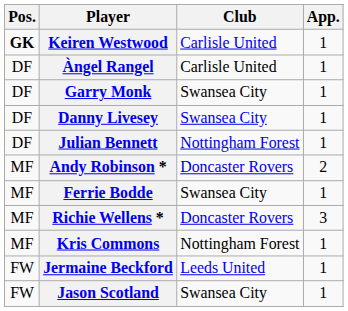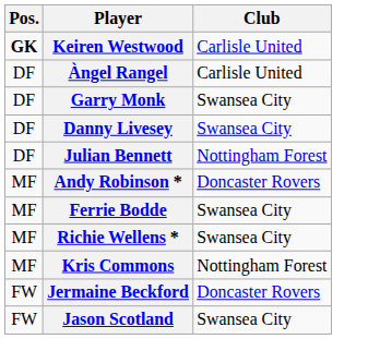 <table class="wikitable plainrowheaders" style="text-align: left">
 <tr>
 <th scope=col>Pos.</th>
 <th scope=col>Player</th>
 <th scope=col>Club</th>
-<th scope=col>App.</th>
 </tr>
 <tr>
 <td style=text-align:center><strong>GK</strong></td>
 <th scope=row><a href='#'>Keiren Westwood</a></th>
 <td><a href='#'>Carlisle United</a></td>
-<td style=text-align:center>1</td>
 </tr>
 <tr>
 <td style=text-align:center>DF</td>
 <th scope=row><a href='#'>Àngel Rangel</a></th>
 <td>Carlisle United</td>
-<td style=text-align:center>1</td>
 </tr>
 <tr>
 <td style=text-align:center>DF</td>
 <th scope=row><a href='#'>Garry Monk</a></th>
 <td>Swansea City</td>
-<td style=text-align:center>1</td>
 </tr>
 <tr>
 <td style=text-align:center>DF</td>
 <th scope=row><a href='#'>Danny Livesey</a></th>
 <td><a href='#'>Swansea City</a></td>
-<td style=text-align:center>1</td>
 </tr>
 <tr>
 <td style=text-align:center>DF</td>
 <th scope=row><a href='#'>Julian Bennett</a></th>
 <td><a href='#'>Nottingham Forest</a></td>
-<td style=text-align:center>1</td>
 </tr>
 <tr>
 <td style=text-align:center>MF</td>
 <th scope=row><a href='#'>Andy Robinson</a> *</th>
 <td><a href='#'>Doncaster Rovers</a></td>
-<td style=text-align:center>2</td>
 </tr>
 <tr>
 <td style=text-align:center>MF</td>
 <th scope=row><a href='#'>Ferrie Bodde</a></th>
 <td>Swansea City</td>
-<td style=text-align:center>1</td>
 </tr>
 <tr>
 <td style=text-align:center>MF</td>
 <th scope=row><a href='#'>Richie Wellens</a> *</th>
-<td><a href='#'>Doncaster Rovers</a></td>
-<td style=text-align:center>3</td>
+<td>Swansea City</td>
 </tr>
 <tr>
 <td style=text-align:center>MF</td>
 <th scope=row><a href='#'>Kris Commons</a></th>
 <td>Nottingham Forest</td>
-<td style=text-align:center>1</td>
 </tr>
 <tr>
 <td style=text-align:center>FW</td>
 <th scope=row><a href='#'>Jermaine Beckford</a></th>
-<td><a href='#'>Leeds United</a></td>
-<td style=text-align:center>1</td>
+<td><a href='#'>Doncaster Rovers</a></td>
 </tr>
 <tr>
 <td style=text-align:center>FW</td>
 <th scope=row><a href='#'>Jason Scotland</a></th>
 <td>Swansea City</td>
-<td style=text-align:center>1</td>
 </tr>
 </table>
